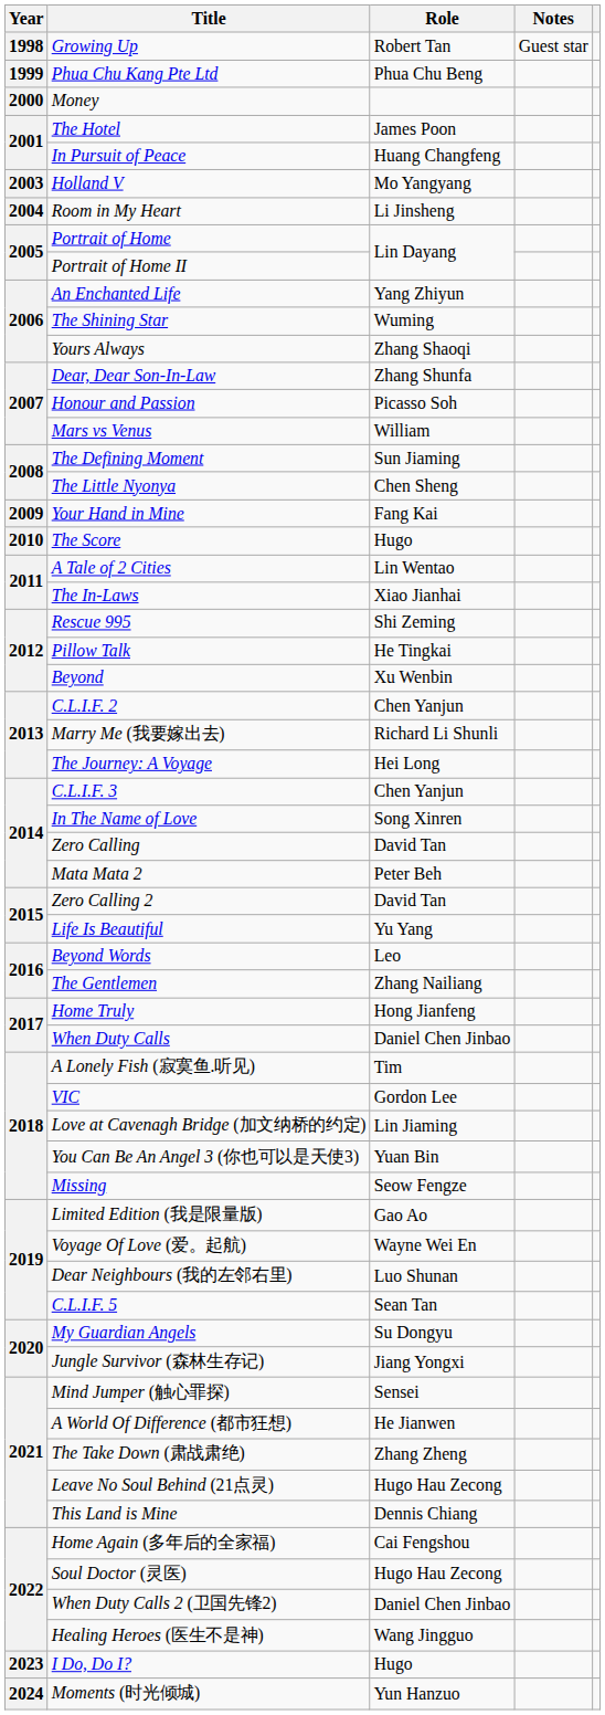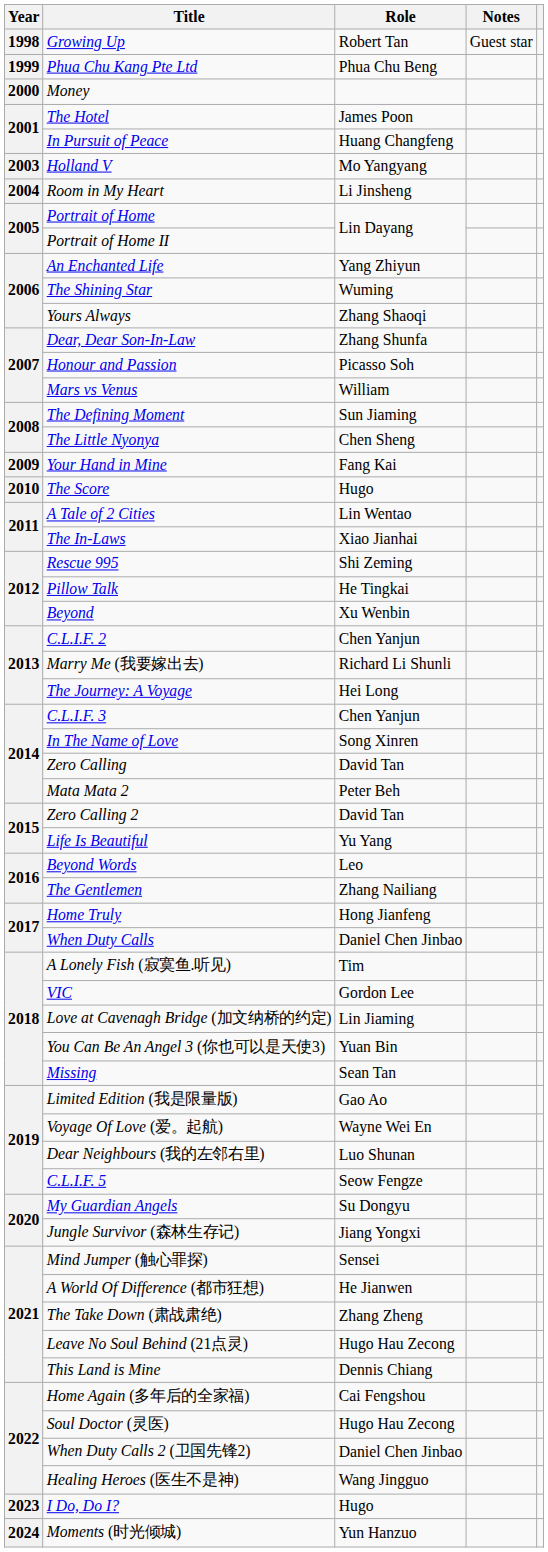 <table class="wikitable sortable plainrowheaders">
 <tr>
 <th scope="col">Year</th>
 <th scope="col">Title</th>
 <th scope="col">Role</th>
 <th scope="col" class="unsortable">Notes</th>
 <th scope="col" class="unsortable"></th>
 </tr>
 <tr>
 <th scope="row">1998</th>
 <td><em><a href='#'>Growing Up</a></em></td>
 <td>Robert Tan</td>
 <td>Guest star</td>
 <td></td>
 </tr>
 <tr>
 <th scope="row">1999</th>
 <td><em><a href='#'>Phua Chu Kang Pte Ltd</a></em></td>
 <td>Phua Chu Beng</td>
 <td></td>
 <td></td>
 </tr>
 <tr>
 <th scope="row">2000</th>
 <td><em>Money</em></td>
 <td></td>
 <td></td>
 <td></td>
 </tr>
 <tr>
 <th scope="row" rowspan="2">2001</th>
 <td><em><a href='#'>The Hotel</a></em></td>
 <td>James Poon</td>
 <td></td>
 <td></td>
 </tr>
 <tr>
 <td><em><a href='#'>In Pursuit of Peace</a></em></td>
 <td>Huang Changfeng</td>
 <td></td>
 <td></td>
 </tr>
 <tr>
 <th scope="row">2003</th>
 <td><em><a href='#'>Holland V</a></em></td>
 <td>Mo Yangyang</td>
 <td></td>
 <td></td>
 </tr>
 <tr>
 <th scope="row" rowspan="1">2004</th>
 <td><em>Room in My Heart</em></td>
 <td>Li Jinsheng</td>
 <td></td>
 <td></td>
 </tr>
 <tr>
 <th scope="row" rowspan="2">2005</th>
 <td><em><a href='#'>Portrait of Home</a></em></td>
 <td rowspan="2">Lin Dayang</td>
 <td></td>
 <td></td>
 </tr>
 <tr>
 <td><em>Portrait of Home II</em></td>
 <td></td>
 <td></td>
 </tr>
 <tr>
 <th scope="row" rowspan="3">2006</th>
 <td><em><a href='#'>An Enchanted Life</a></em></td>
 <td>Yang Zhiyun</td>
 <td></td>
 <td></td>
 </tr>
 <tr>
 <td><em><a href='#'>The Shining Star</a></em></td>
 <td>Wuming</td>
 <td></td>
 <td></td>
 </tr>
 <tr>
 <td><em>Yours Always</em></td>
 <td>Zhang Shaoqi</td>
 <td></td>
 <td></td>
 </tr>
 <tr>
 <th scope="row" rowspan="3">2007</th>
 <td><em><a href='#'>Dear, Dear Son-In-Law</a></em></td>
 <td>Zhang Shunfa</td>
 <td></td>
 <td></td>
 </tr>
 <tr>
 <td><em><a href='#'>Honour and Passion</a></em></td>
 <td>Picasso Soh</td>
 <td></td>
 <td></td>
 </tr>
 <tr>
 <td><em><a href='#'>Mars vs Venus</a></em></td>
 <td>William</td>
 <td></td>
 <td></td>
 </tr>
 <tr>
 <th scope="row" rowspan="2">2008</th>
 <td><em><a href='#'>The Defining Moment</a></em></td>
 <td>Sun Jiaming</td>
 <td></td>
 <td></td>
 </tr>
 <tr>
 <td><em><a href='#'>The Little Nyonya</a></em></td>
 <td>Chen Sheng</td>
 <td></td>
 <td></td>
 </tr>
 <tr>
 <th scope="row" rowspan="1">2009</th>
 <td><em><a href='#'>Your Hand in Mine</a></em></td>
 <td>Fang Kai</td>
 <td></td>
 <td></td>
 </tr>
 <tr>
 <th scope="row">2010</th>
 <td><em><a href='#'>The Score</a></em></td>
 <td>Hugo</td>
 <td></td>
 <td></td>
 </tr>
 <tr>
 <th scope="row" rowspan="2">2011</th>
 <td><em><a href='#'>A Tale of 2 Cities</a></em></td>
 <td>Lin Wentao</td>
 <td></td>
 <td></td>
 </tr>
 <tr>
 <td><em><a href='#'>The In-Laws</a></em></td>
 <td>Xiao Jianhai</td>
 <td></td>
 <td></td>
 </tr>
 <tr>
 <th scope="row" rowspan="3">2012</th>
 <td><em><a href='#'>Rescue 995</a></em></td>
 <td>Shi Zeming</td>
 <td></td>
 <td></td>
 </tr>
 <tr>
 <td><em><a href='#'>Pillow Talk</a></em></td>
 <td>He Tingkai</td>
 <td></td>
 <td></td>
 </tr>
 <tr>
 <td><em><a href='#'>Beyond</a></em></td>
 <td>Xu Wenbin</td>
 <td></td>
 <td></td>
 </tr>
 <tr>
 <th scope="row" rowspan="3">2013</th>
 <td><em><a href='#'>C.L.I.F. 2</a></em></td>
 <td>Chen Yanjun</td>
 <td></td>
 <td></td>
 </tr>
 <tr>
 <td><em>Marry Me</em> (我要嫁出去)</td>
 <td>Richard Li Shunli</td>
 <td></td>
 <td></td>
 </tr>
 <tr>
 <td><em><a href='#'>The Journey: A Voyage</a></em></td>
 <td>Hei Long</td>
 <td></td>
 <td></td>
 </tr>
 <tr>
 <th scope="row" rowspan="4">2014</th>
 <td><em><a href='#'>C.L.I.F. 3</a></em></td>
 <td>Chen Yanjun</td>
 <td></td>
 <td></td>
 </tr>
 <tr>
 <td><em><a href='#'>In The Name of Love</a></em></td>
 <td>Song Xinren</td>
 <td></td>
 <td></td>
 </tr>
 <tr>
 <td><em>Zero Calling</em></td>
 <td>David Tan</td>
 <td></td>
 <td></td>
 </tr>
 <tr>
 <td><em>Mata Mata 2</em></td>
 <td>Peter Beh</td>
 <td></td>
 <td></td>
 </tr>
 <tr>
 <th scope="row" rowspan="2">2015</th>
 <td><em>Zero Calling 2</em></td>
 <td>David Tan</td>
 <td></td>
 <td></td>
 </tr>
 <tr>
 <td><em><a href='#'>Life Is Beautiful</a></em></td>
 <td>Yu Yang</td>
 <td></td>
 <td></td>
 </tr>
 <tr>
 <th scope="row" rowspan="2">2016</th>
 <td><em><a href='#'>Beyond Words</a></em></td>
 <td>Leo</td>
 <td></td>
 <td></td>
 </tr>
 <tr>
 <td><em><a href='#'>The Gentlemen</a></em></td>
 <td>Zhang Nailiang</td>
 <td></td>
 <td></td>
 </tr>
 <tr>
 <th scope="row" rowspan="2">2017</th>
 <td><em><a href='#'>Home Truly</a></em></td>
 <td>Hong Jianfeng</td>
 <td></td>
 <td></td>
 </tr>
 <tr>
 <td><em><a href='#'>When Duty Calls</a></em></td>
 <td>Daniel Chen Jinbao</td>
 <td></td>
 <td></td>
 </tr>
 <tr>
 <th scope="row" rowspan="5">2018</th>
 <td><em>A Lonely Fish</em> (寂寞鱼.听见)</td>
 <td>Tim</td>
 <td></td>
 <td></td>
 </tr>
 <tr>
 <td><em><a href='#'>VIC</a></em></td>
 <td>Gordon Lee</td>
 <td></td>
 <td></td>
 </tr>
 <tr>
 <td><em>Love at Cavenagh Bridge</em> (加文纳桥的约定)</td>
 <td>Lin Jiaming</td>
 <td></td>
 <td></td>
 </tr>
 <tr>
 <td><em>You Can Be An Angel 3</em> (你也可以是天使3)</td>
 <td>Yuan Bin</td>
 <td></td>
 <td></td>
 </tr>
 <tr>
 <td><em><a href='#'>Missing</a></em></td>
-<td>Seow Fengze</td>
+<td>Sean Tan</td>
 <td></td>
 <td></td>
 </tr>
 <tr>
 <th scope="row" rowspan="4">2019</th>
 <td><em>Limited Edition</em> (我是限量版)</td>
 <td>Gao Ao</td>
 <td></td>
 <td></td>
 </tr>
 <tr>
 <td><em>Voyage Of Love</em> (爱。起航)</td>
 <td>Wayne Wei En</td>
 <td></td>
 <td></td>
 </tr>
 <tr>
 <td><em>Dear Neighbours</em> (我的左邻右里)</td>
 <td>Luo Shunan</td>
 <td></td>
 <td></td>
 </tr>
 <tr>
 <td><em><a href='#'>C.L.I.F. 5</a></em></td>
-<td>Sean Tan</td>
+<td>Seow Fengze</td>
 <td></td>
 <td></td>
 </tr>
 <tr>
 <th scope="row" rowspan="2">2020</th>
 <td><em><a href='#'>My Guardian Angels</a></em></td>
 <td>Su Dongyu</td>
 <td></td>
 <td></td>
 </tr>
 <tr>
 <td><em>Jungle Survivor</em> (森林生存记)</td>
 <td>Jiang Yongxi</td>
 <td></td>
 <td></td>
 </tr>
 <tr>
 <th scope="row" rowspan="5">2021</th>
 <td><em>Mind Jumper</em> (触心罪探)</td>
 <td>Sensei</td>
 <td></td>
 <td></td>
 </tr>
 <tr>
 <td><em>A World Of Difference</em> (都市狂想)</td>
 <td>He Jianwen</td>
 <td></td>
 <td></td>
 </tr>
 <tr>
 <td><em>The Take Down</em> (肃战肃绝)</td>
 <td>Zhang Zheng</td>
 <td></td>
 <td></td>
 </tr>
 <tr>
 <td><em>Leave No Soul Behind</em> (21点灵)</td>
 <td>Hugo Hau Zecong</td>
 <td></td>
 <td></td>
 </tr>
 <tr>
 <td><em>This Land is Mine</em></td>
 <td>Dennis Chiang</td>
 <td></td>
 <td></td>
 </tr>
 <tr>
 <th scope="row" rowspan="4">2022</th>
 <td><em>Home Again</em> (多年后的全家福)</td>
 <td>Cai Fengshou</td>
 <td></td>
 <td></td>
 </tr>
 <tr>
 <td><em>Soul Doctor</em> (灵医)</td>
 <td>Hugo Hau Zecong</td>
 <td></td>
 <td></td>
 </tr>
 <tr>
 <td><em>When Duty Calls 2</em> (卫国先锋2)</td>
 <td>Daniel Chen Jinbao</td>
 <td></td>
 <td></td>
 </tr>
 <tr>
 <td><em>Healing Heroes</em> (医生不是神)</td>
 <td>Wang Jingguo</td>
 <td></td>
 <td></td>
 </tr>
 <tr>
 <th scope="row" rowspan="1">2023</th>
 <td><em><a href='#'>I Do, Do I?</a></em></td>
 <td>Hugo</td>
 <td></td>
 <td></td>
 </tr>
 <tr>
 <th scope="row" rowspan="1">2024</th>
 <td><em>Moments</em> (时光倾城)</td>
 <td>Yun Hanzuo</td>
 <td></td>
 <td></td>
 </tr>
 </table>
